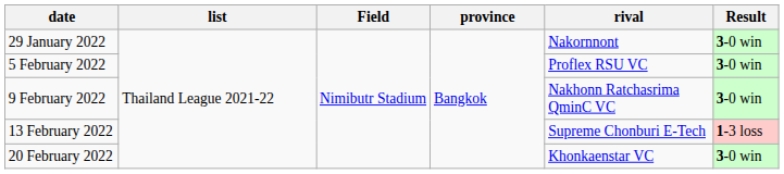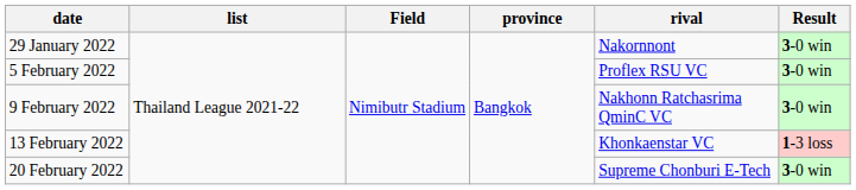 <table class="wikitable" style="font-size:90%; width:60%;">
 <tr>
 <th style="width:10em">date</th>
 <th style="width:20em">list</th>
 <th style="width:10em">Field</th>
 <th style="width:10em">province</th>
 <th style="width:15em">rival</th>
 <th style="width:5em">Result</th>
 </tr>
 <tr>
 <td>29 January 2022</td>
 <td rowspan="5">Thailand League 2021-22</td>
 <td rowspan="5"> <a href='#'>Nimibutr Stadium</a></td>
 <td rowspan="5"><a href='#'>Bangkok</a></td>
 <td><a href='#'>Nakornnont</a></td>
 <td bgcolor="#ccffcc" width="10px"><strong>3</strong>-0 win</td>
 </tr>
 <tr>
 <td>5 February 2022</td>
 <td><a href='#'>Proflex RSU VC</a></td>
 <td bgcolor="#ccffcc" width="10px"><strong>3</strong>-0 win</td>
 </tr>
 <tr>
 <td>9 February 2022</td>
 <td><a href='#'>Nakhonn Ratchasrima QminC VC</a></td>
 <td bgcolor="#ccffcc" width="10px"><strong>3</strong>-0 win</td>
 </tr>
 <tr>
 <td>13 February 2022</td>
-<td><a href='#'>Supreme Chonburi E-Tech</a></td>
+<td><a href='#'>Khonkaenstar VC</a></td>
 <td width="10px" bgcolor="#ffcccc"><strong>1</strong>-3 loss</td>
 </tr>
 <tr>
 <td>20 February 2022</td>
-<td><a href='#'>Khonkaenstar VC</a></td>
+<td><a href='#'>Supreme Chonburi E-Tech</a></td>
 <td bgcolor="#ccffcc" width="10px"><strong>3</strong>-0 win</td>
 </tr>
 </table>
